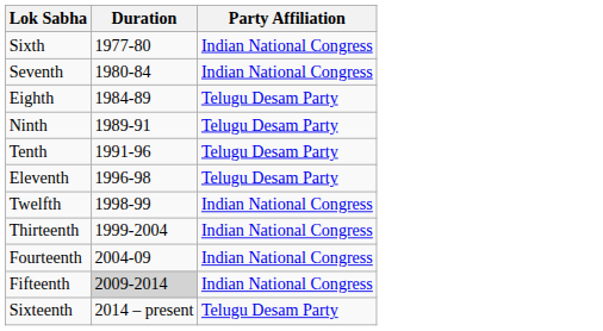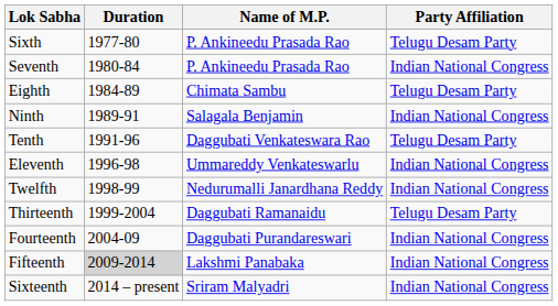 <table class="wikitable">
 <tr>
 <th>Lok Sabha</th>
 <th>Duration</th>
+<th>Name of M.P.</th>
 <th>Party Affiliation</th>
 </tr>
 <tr>
 <td>Sixth</td>
 <td>1977-80</td>
-<td><a href='#'>Indian National Congress</a></td>
+<td><a href='#'>P. Ankineedu Prasada Rao</a></td>
+<td><a href='#'>Telugu Desam Party</a></td>
 </tr>
 <tr>
 <td>Seventh</td>
 <td>1980-84</td>
+<td><a href='#'>P. Ankineedu Prasada Rao</a></td>
 <td><a href='#'>Indian National Congress</a></td>
 </tr>
 <tr>
 <td>Eighth</td>
 <td>1984-89</td>
+<td><a href='#'>Chimata Sambu</a></td>
 <td><a href='#'>Telugu Desam Party</a></td>
 </tr>
 <tr>
 <td>Ninth</td>
 <td>1989-91</td>
-<td><a href='#'>Telugu Desam Party</a></td>
+<td><a href='#'>Salagala Benjamin</a></td>
+<td><a href='#'>Indian National Congress</a></td>
 </tr>
 <tr>
 <td>Tenth</td>
 <td>1991-96</td>
+<td><a href='#'>Daggubati Venkateswara Rao</a></td>
 <td><a href='#'>Telugu Desam Party</a></td>
 </tr>
 <tr>
 <td>Eleventh</td>
 <td>1996-98</td>
-<td><a href='#'>Telugu Desam Party</a></td>
+<td><a href='#'>Ummareddy Venkateswarlu</a></td>
+<td><a href='#'>Indian National Congress</a></td>
 </tr>
 <tr>
 <td>Twelfth</td>
 <td>1998-99</td>
+<td><a href='#'>Nedurumalli Janardhana Reddy</a></td>
 <td><a href='#'>Indian National Congress</a></td>
 </tr>
 <tr>
 <td>Thirteenth</td>
 <td>1999-2004</td>
-<td><a href='#'>Indian National Congress</a></td>
+<td><a href='#'>Daggubati Ramanaidu</a></td>
+<td><a href='#'>Telugu Desam Party</a></td>
 </tr>
 <tr>
 <td>Fourteenth</td>
 <td>2004-09</td>
+<td><a href='#'>Daggubati Purandareswari</a></td>
 <td><a href='#'>Indian National Congress</a></td>
 </tr>
 <tr>
 <td>Fifteenth</td>
 <td style="background: lightgrey;">2009-2014</td>
+<td><a href='#'>Lakshmi Panabaka</a></td>
 <td><a href='#'>Indian National Congress</a></td>
 </tr>
 <tr>
 <td>Sixteenth</td>
 <td>2014 – present</td>
-<td><a href='#'>Telugu Desam Party</a></td>
+<td><a href='#'>Sriram Malyadri</a></td>
+<td><a href='#'>Indian National Congress</a></td>
 </tr>
 </table>
